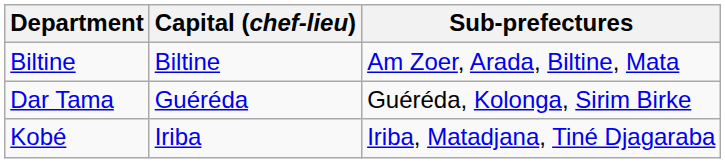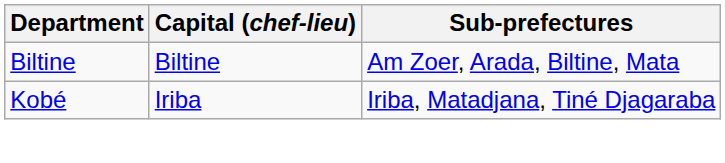 <table class="wikitable">
 <tr>
 <th>Department</th>
 <th>Capital (<em>chef-lieu</em>)</th>
 <th>Sub-prefectures</th>
 </tr>
 <tr>
 <td><a href='#'>Biltine</a></td>
 <td><a href='#'>Biltine</a></td>
 <td><a href='#'>Am Zoer</a>, <a href='#'>Arada</a>, <a href='#'>Biltine</a>, <a href='#'>Mata</a></td>
 </tr>
 <tr>
-<td><a href='#'>Dar Tama</a></td>
-<td><a href='#'>Guéréda</a></td>
-<td>Guéréda, <a href='#'>Kolonga</a>, <a href='#'>Sirim Birke</a></td>
-</tr>
-<tr>
 <td><a href='#'>Kobé</a></td>
 <td><a href='#'>Iriba</a></td>
 <td><a href='#'>Iriba</a>, <a href='#'>Matadjana</a>, <a href='#'>Tiné Djagaraba</a></td>
 </tr>
 </table>
